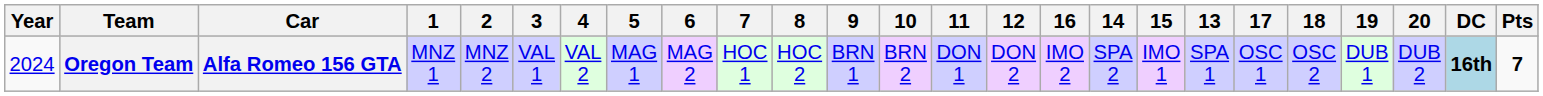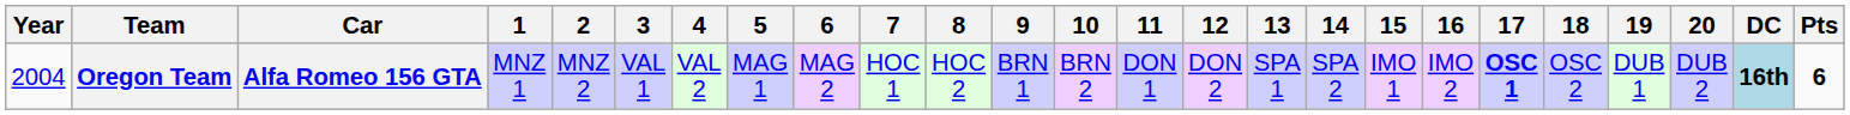 <table class="wikitable" style="text-align:center; font-size:85%">
 <tr>
 <th>Year</th>
 <th>Team</th>
 <th>Car</th>
 <th>1</th>
 <th>2</th>
 <th>3</th>
 <th>4</th>
 <th>5</th>
 <th>6</th>
 <th>7</th>
 <th>8</th>
 <th>9</th>
 <th>10</th>
 <th>11</th>
 <th>12</th>
-<th>16</th>
+<th>13</th>
 <th>14</th>
 <th>15</th>
-<th>13</th>
+<th>16</th>
 <th>17</th>
 <th>18</th>
 <th>19</th>
 <th>20</th>
 <th>DC</th>
 <th>Pts</th>
 </tr>
 <tr>
-<td><a href='#'>2024</a></td>
+<td><a href='#'>2004</a></td>
 <th><a href='#'>Oregon Team</a></th>
 <th><a href='#'>Alfa Romeo 156 GTA</a></th>
 <td style="background:#cfcfff;"><a href='#'>MNZ<br>1</a><br></td>
 <td style="background:#cfcfff;"><a href='#'>MNZ<br>2</a><br></td>
 <td style="background:#cfcfff;"><a href='#'>VAL<br>1</a><br></td>
 <td style="background:#DFFFDF;"><a href='#'>VAL<br>2</a><br></td>
 <td style="background:#cfcfff;"><a href='#'>MAG<br>1</a><br></td>
 <td style="background:#EFCFFF;"><a href='#'>MAG<br>2</a><br></td>
 <td style="background:#DFFFDF;"><a href='#'>HOC<br>1</a><br></td>
 <td style="background:#DFFFDF;"><a href='#'>HOC<br>2</a><br></td>
 <td style="background:#cfcfff;"><a href='#'>BRN<br>1</a><br></td>
 <td style="background:#EFCFFF;"><a href='#'>BRN<br>2</a><br></td>
 <td style="background:#cfcfff;"><a href='#'>DON<br>1</a><br></td>
 <td style="background:#EFCFFF;"><a href='#'>DON<br>2</a><br></td>
-<td style="background:#EFCFFF;"><a href='#'>IMO<br>2</a><br></td>
+<td style="background:#cfcfff;"><a href='#'>SPA<br>1</a><br></td>
 <td style="background:#cfcfff;"><a href='#'>SPA<br>2</a><br></td>
 <td style="background:#EFCFFF;"><a href='#'>IMO<br>1</a><br></td>
-<td style="background:#cfcfff;"><a href='#'>SPA<br>1</a><br></td>
-<td style="background:#cfcfff;"><a href='#'>OSC<br>1</a><br></td>
+<td style="background:#EFCFFF;"><a href='#'>IMO<br>2</a><br></td>
+<td style="background:#cfcfff;"><strong><a href='#'>OSC<br>1</a><br></strong></td>
 <td style="background:#cfcfff;"><a href='#'>OSC<br>2</a><br></td>
 <td style="background:#DFFFDF;"><a href='#'>DUB<br>1</a><br></td>
 <td style="background:#cfcfff;"><a href='#'>DUB<br>2</a><br></td>
 <td style="background: lightblue;"><strong>16th</strong></td>
-<td><strong>7</strong></td>
+<td><strong>6</strong></td>
 </tr>
 </table>
